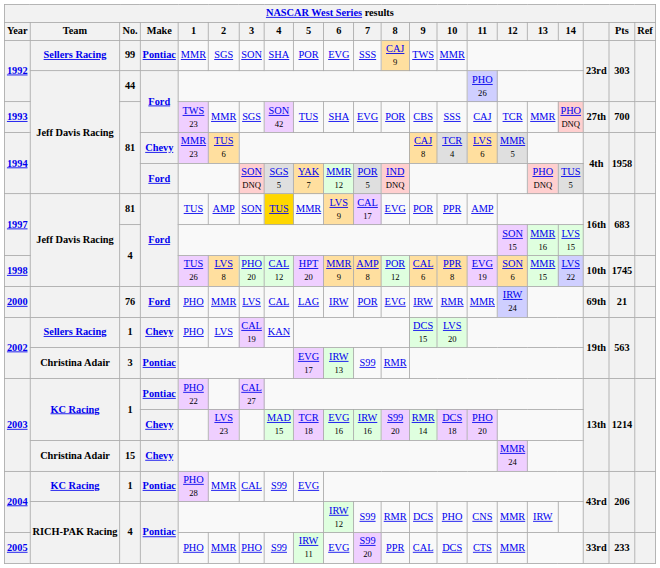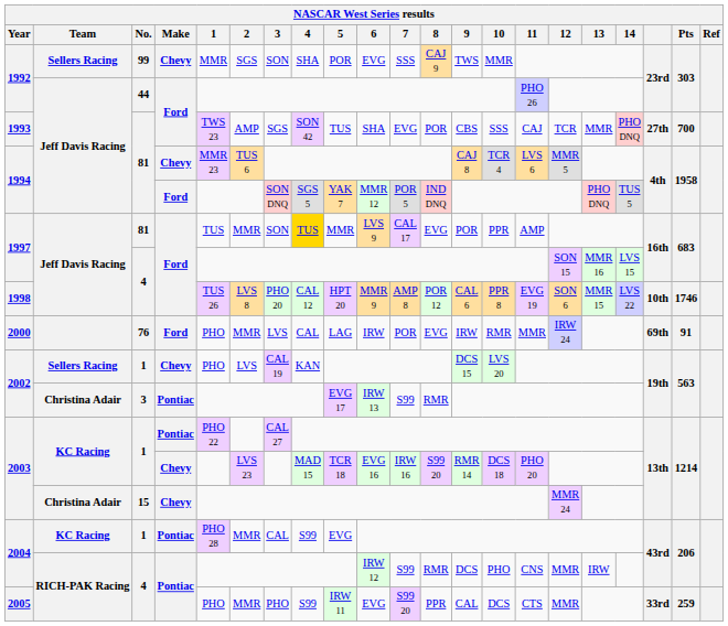 <table class="wikitable" style="text-align:center; font-size:75%">
 <tr>
 <th colspan=23><a href='#'>NASCAR West Series</a> results</th>
 </tr>
 <tr>
 <th>Year</th>
 <th>Team</th>
 <th>No.</th>
 <th>Make</th>
 <th>1</th>
 <th>2</th>
 <th>3</th>
 <th>4</th>
 <th>5</th>
 <th>6</th>
 <th>7</th>
 <th>8</th>
 <th>9</th>
 <th>10</th>
 <th>11</th>
 <th>12</th>
 <th>13</th>
 <th>14</th>
 <th></th>
 <th>Pts</th>
 <th>Ref</th>
 </tr>
 <tr>
 <th rowspan=2><a href='#'>1992</a></th>
 <th><a href='#'>Sellers Racing</a></th>
 <th>99</th>
-<th><a href='#'>Pontiac</a></th>
+<th><a href='#'>Chevy</a></th>
 <td><a href='#'>MMR</a></td>
 <td><a href='#'>SGS</a></td>
 <td><a href='#'>SON</a></td>
 <td><a href='#'>SHA</a></td>
 <td><a href='#'>POR</a></td>
 <td><a href='#'>EVG</a></td>
 <td><a href='#'>SSS</a></td>
 <td style="background:#FFDF9F;"><a href='#'>CAJ</a><br><small>9</small></td>
 <td><a href='#'>TWS</a></td>
 <td><a href='#'>MMR</a></td>
 <td colspan=4></td>
 <th rowspan=2>23rd</th>
 <th rowspan=2>303</th>
 <th rowspan=2></th>
 </tr>
 <tr>
 <th rowspan=4>Jeff Davis Racing</th>
 <th>44</th>
 <th rowspan=2><a href='#'>Ford</a></th>
 <td colspan=10></td>
 <td style="background:#CFCFFF;"><a href='#'>PHO</a><br><small>26</small></td>
 <td colspan=3></td>
 </tr>
 <tr>
 <th><a href='#'>1993</a></th>
 <th rowspan=3>81</th>
 <td style="background:#EFCFFF;"><a href='#'>TWS</a><br><small>23</small></td>
-<td><a href='#'>MMR</a></td>
+<td><a href='#'>AMP</a></td>
 <td><a href='#'>SGS</a></td>
 <td style="background:#EFCFFF;"><a href='#'>SON</a><br><small>42</small></td>
 <td><a href='#'>TUS</a></td>
 <td><a href='#'>SHA</a></td>
 <td><a href='#'>EVG</a></td>
 <td><a href='#'>POR</a></td>
 <td><a href='#'>CBS</a></td>
 <td><a href='#'>SSS</a></td>
 <td><a href='#'>CAJ</a></td>
 <td><a href='#'>TCR</a></td>
 <td><a href='#'>MMR</a></td>
 <td style="background:#FFCFCF;"><a href='#'>PHO</a><br><small>DNQ</small></td>
 <th>27th</th>
 <th>700</th>
 <th></th>
 </tr>
 <tr>
 <th rowspan=2><a href='#'>1994</a></th>
 <th><a href='#'>Chevy</a></th>
 <td style="background:#EFCFFF;"><a href='#'>MMR</a><br><small>23</small></td>
 <td style="background:#FFDF9F;"><a href='#'>TUS</a><br><small>6</small></td>
 <td colspan=6></td>
 <td style="background:#FFDF9F;"><a href='#'>CAJ</a><br><small>8</small></td>
 <td style="background:#DFDFDF;"><a href='#'>TCR</a><br><small>4</small></td>
 <td style="background:#FFDF9F;"><a href='#'>LVS</a><br><small>6</small></td>
 <td style="background:#DFDFDF;"><a href='#'>MMR</a><br><small>5</small></td>
 <td colspan=2></td>
 <th rowspan=2>4th</th>
 <th rowspan=2>1958</th>
 <th rowspan=2></th>
 </tr>
 <tr>
 <th><a href='#'>Ford</a></th>
 <td colspan=2></td>
 <td style="background:#FFCFCF;"><a href='#'>SON</a><br><small>DNQ</small></td>
 <td style="background:#DFDFDF;"><a href='#'>SGS</a><br><small>5</small></td>
 <td style="background:#FFDF9F;"><a href='#'>YAK</a><br><small>7</small></td>
 <td style="background:#DFFFDF;"><a href='#'>MMR</a><br><small>12</small></td>
 <td style="background:#DFDFDF;"><a href='#'>POR</a><br><small>5</small></td>
 <td style="background:#FFCFCF;"><a href='#'>IND</a><br><small>DNQ</small></td>
 <td colspan=4></td>
 <td style="background:#FFCFCF;"><a href='#'>PHO</a><br><small>DNQ</small></td>
 <td style="background:#DFDFDF;"><a href='#'>TUS</a><br><small>5</small></td>
 </tr>
 <tr>
 <th rowspan=2><a href='#'>1997</a></th>
 <th rowspan=3>Jeff Davis Racing</th>
 <th>81</th>
 <th rowspan=3><a href='#'>Ford</a></th>
 <td><a href='#'>TUS</a></td>
-<td><a href='#'>AMP</a></td>
+<td><a href='#'>MMR</a></td>
 <td><a href='#'>SON</a></td>
 <td style="background: gold;"><a href='#'>TUS</a></td>
 <td><a href='#'>MMR</a></td>
 <td style="background:#FFDF9F;"><a href='#'>LVS</a><br><small>9</small></td>
 <td style="background:#EFCFFF;"><a href='#'>CAL</a><br><small>17</small></td>
 <td><a href='#'>EVG</a></td>
 <td><a href='#'>POR</a></td>
 <td><a href='#'>PPR</a></td>
 <td><a href='#'>AMP</a></td>
 <td colspan=3></td>
 <th rowspan=2>16th</th>
 <th rowspan=2>683</th>
 <th rowspan=2></th>
 </tr>
 <tr>
 <th rowspan=2>4</th>
 <td colspan=11></td>
 <td style="background:#EFCFFF;"><a href='#'>SON</a><br><small>15</small></td>
 <td style="background:#DFFFDF;"><a href='#'>MMR</a><br><small>16</small></td>
 <td style="background:#DFFFDF;"><a href='#'>LVS</a><br><small>15</small></td>
 </tr>
 <tr>
 <th><a href='#'>1998</a></th>
 <td style="background:#EFCFFF;"><a href='#'>TUS</a><br><small>26</small></td>
 <td style="background:#FFDF9F;"><a href='#'>LVS</a><br><small>8</small></td>
 <td style="background:#DFFFDF;"><a href='#'>PHO</a><br><small>20</small></td>
 <td style="background:#DFFFDF;"><a href='#'>CAL</a><br><small>12</small></td>
 <td style="background:#EFCFFF;"><a href='#'>HPT</a><br><small>20</small></td>
 <td style="background:#FFDF9F;"><a href='#'>MMR</a><br><small>9</small></td>
 <td style="background:#FFDF9F;"><a href='#'>AMP</a><br><small>8</small></td>
 <td style="background:#DFFFDF;"><a href='#'>POR</a><br><small>12</small></td>
 <td style="background:#FFDF9F;"><a href='#'>CAL</a><br><small>6</small></td>
 <td style="background:#FFDF9F;"><a href='#'>PPR</a><br><small>8</small></td>
 <td style="background:#EFCFFF;"><a href='#'>EVG</a><br><small>19</small></td>
 <td style="background:#FFDF9F;"><a href='#'>SON</a><br><small>6</small></td>
 <td style="background:#DFFFDF;"><a href='#'>MMR</a><br><small>15</small></td>
 <td style="background:#CFCFFF;"><a href='#'>LVS</a><br><small>22</small></td>
 <th>10th</th>
-<th>1745</th>
+<th>1746</th>
 <th></th>
 </tr>
 <tr>
 <th><a href='#'>2000</a></th>
 <th></th>
 <th>76</th>
 <th><a href='#'>Ford</a></th>
 <td><a href='#'>PHO</a></td>
 <td><a href='#'>MMR</a></td>
 <td><a href='#'>LVS</a></td>
 <td><a href='#'>CAL</a></td>
 <td><a href='#'>LAG</a></td>
 <td><a href='#'>IRW</a></td>
 <td><a href='#'>POR</a></td>
 <td><a href='#'>EVG</a></td>
 <td><a href='#'>IRW</a></td>
 <td><a href='#'>RMR</a></td>
 <td><a href='#'>MMR</a></td>
 <td style="background:#CFCFFF;"><a href='#'>IRW</a><br><small>24</small></td>
 <td colspan=2></td>
 <th>69th</th>
-<th>21</th>
+<th>91</th>
 <th></th>
 </tr>
 <tr>
 <th rowspan=2><a href='#'>2002</a></th>
 <th><a href='#'>Sellers Racing</a></th>
 <th>1</th>
 <th><a href='#'>Chevy</a></th>
 <td><a href='#'>PHO</a></td>
 <td><a href='#'>LVS</a></td>
 <td style="background:#EFCFFF;"><a href='#'>CAL</a><br><small>19</small></td>
 <td><a href='#'>KAN</a></td>
 <td colspan=4></td>
 <td style="background:#DFFFDF;"><a href='#'>DCS</a><br><small>15</small></td>
 <td style="background:#DFFFDF;"><a href='#'>LVS</a><br><small>20</small></td>
 <td colspan=4></td>
 <th rowspan=2>19th</th>
 <th rowspan=2>563</th>
 <th rowspan=2></th>
 </tr>
 <tr>
 <th>Christina Adair</th>
 <th>3</th>
 <th><a href='#'>Pontiac</a></th>
 <td colspan=4></td>
 <td style="background:#EFCFFF;"><a href='#'>EVG</a><br><small>17</small></td>
 <td style="background:#DFFFDF;"><a href='#'>IRW</a><br><small>13</small></td>
 <td><a href='#'>S99</a></td>
 <td><a href='#'>RMR</a></td>
 <td colspan=6></td>
 </tr>
 <tr>
 <th rowspan=3><a href='#'>2003</a></th>
 <th rowspan=2><a href='#'>KC Racing</a></th>
 <th rowspan=2>1</th>
 <th><a href='#'>Pontiac</a></th>
 <td style="background:#EFCFFF;"><a href='#'>PHO</a><br><small>22</small></td>
 <td></td>
 <td style="background:#EFCFFF;"><a href='#'>CAL</a><br><small>27</small></td>
 <td colspan=11></td>
 <th rowspan=3>13th</th>
 <th rowspan=3>1214</th>
 <th rowspan=3></th>
 </tr>
 <tr>
 <th><a href='#'>Chevy</a></th>
 <td></td>
 <td style="background:#EFCFFF;"><a href='#'>LVS</a><br><small>23</small></td>
 <td></td>
 <td style="background:#DFFFDF;"><a href='#'>MAD</a><br><small>15</small></td>
 <td style="background:#EFCFFF;"><a href='#'>TCR</a><br><small>18</small></td>
 <td style="background:#DFFFDF;"><a href='#'>EVG</a><br><small>16</small></td>
 <td style="background:#DFFFDF;"><a href='#'>IRW</a><br><small>16</small></td>
 <td style="background:#EFCFFF;"><a href='#'>S99</a><br><small>20</small></td>
 <td style="background:#DFFFDF;"><a href='#'>RMR</a><br><small>14</small></td>
 <td style="background:#EFCFFF;"><a href='#'>DCS</a><br><small>18</small></td>
 <td style="background:#EFCFFF;"><a href='#'>PHO</a><br><small>20</small></td>
 <td colspan=3></td>
 </tr>
 <tr>
 <th>Christina Adair</th>
 <th>15</th>
 <th><a href='#'>Chevy</a></th>
 <td colspan=11></td>
 <td style="background:#EFCFFF;"><a href='#'>MMR</a><br><small>24</small></td>
 <td colspan=2></td>
 </tr>
 <tr>
 <th rowspan=2><a href='#'>2004</a></th>
 <th><a href='#'>KC Racing</a></th>
 <th>1</th>
 <th><a href='#'>Pontiac</a></th>
 <td style="background:#EFCFFF;"><a href='#'>PHO</a><br><small>28</small></td>
 <td><a href='#'>MMR</a></td>
 <td><a href='#'>CAL</a></td>
 <td><a href='#'>S99</a></td>
 <td><a href='#'>EVG</a></td>
 <td colspan=9></td>
 <th rowspan=2>43rd</th>
 <th rowspan=2>206</th>
 <th rowspan=2></th>
 </tr>
 <tr>
 <th rowspan=2>RICH-PAK Racing</th>
 <th rowspan=2>4</th>
 <th rowspan=2><a href='#'>Pontiac</a></th>
 <td colspan=5></td>
 <td style="background:#DFFFDF;"><a href='#'>IRW</a><br><small>12</small></td>
 <td><a href='#'>S99</a></td>
 <td><a href='#'>RMR</a></td>
 <td><a href='#'>DCS</a></td>
 <td><a href='#'>PHO</a></td>
 <td><a href='#'>CNS</a></td>
 <td><a href='#'>MMR</a></td>
 <td><a href='#'>IRW</a></td>
 <td></td>
 </tr>
 <tr>
 <th><a href='#'>2005</a></th>
 <td><a href='#'>PHO</a></td>
 <td><a href='#'>MMR</a></td>
 <td><a href='#'>PHO</a></td>
 <td><a href='#'>S99</a></td>
 <td style="background:#DFFFDF;"><a href='#'>IRW</a><br><small>11</small></td>
 <td><a href='#'>EVG</a></td>
 <td style="background:#EFCFFF;"><a href='#'>S99</a><br><small>20</small></td>
 <td><a href='#'>PPR</a></td>
 <td><a href='#'>CAL</a></td>
 <td><a href='#'>DCS</a></td>
 <td><a href='#'>CTS</a></td>
 <td><a href='#'>MMR</a></td>
 <td colspan=2></td>
 <th>33rd</th>
-<th>233</th>
+<th>259</th>
 <th></th>
 </tr>
 </table>
